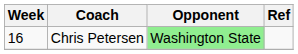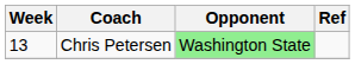 <table class=wikitable>
 <tr>
 <th>Week</th>
 <th>Coach</th>
 <th>Opponent</th>
 <th>Ref</th>
 </tr>
 <tr>
-<td>16</td>
+<td>13</td>
 <td>Chris Petersen</td>
 <td style="background: lightgreen;">Washington State</td>
 <td></td>
 </tr>
 <tr>
 </tr>
 </table>
